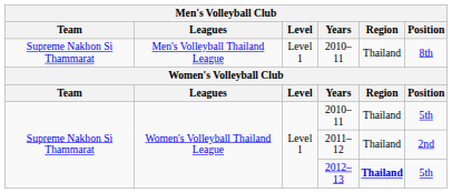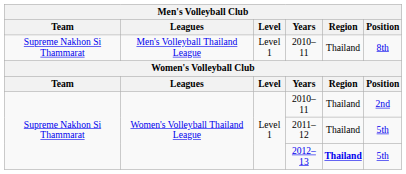 <table class="wikitable" style="text-align: center;" width=75%>
 <tr>
 <th colspan=35>Men's Volleyball Club</th>
 </tr>
 <tr>
 <th>Team</th>
 <th>Leagues</th>
 <th>Level</th>
 <th>Years</th>
 <th>Region</th>
 <th>Position</th>
 </tr>
 <tr>
 <td><a href='#'>Supreme Nakhon Si Thammarat</a></td>
 <td><a href='#'>Men's Volleyball Thailand League</a></td>
 <td>Level 1</td>
 <td>2010–11</td>
 <td>Thailand</td>
 <td><a href='#'>8th</a></td>
 </tr>
 <tr>
 <th colspan=35>Women's Volleyball Club</th>
 </tr>
 <tr>
 <th>Team</th>
 <th>Leagues</th>
 <th>Level</th>
 <th>Years</th>
 <th>Region</th>
 <th>Position</th>
 </tr>
 <tr>
 <td rowspan=3><a href='#'>Supreme Nakhon Si Thammarat</a></td>
 <td rowspan=3><a href='#'>Women's Volleyball Thailand League</a></td>
 <td rowspan=3>Level 1</td>
 <td>2010–11</td>
 <td>Thailand</td>
-<td><a href='#'>5th</a></td>
+<td><a href='#'>2nd</a></td>
 </tr>
 <tr>
 <td>2011–12</td>
 <td>Thailand</td>
-<td><a href='#'>2nd</a></td>
+<td><a href='#'>5th</a></td>
 </tr>
 <tr>
 <td><a href='#'>2012–13</a></td>
 <td><strong><a href='#'>Thailand</a></strong></td>
 <td><a href='#'>5th</a></td>
 </tr>
 </table>
